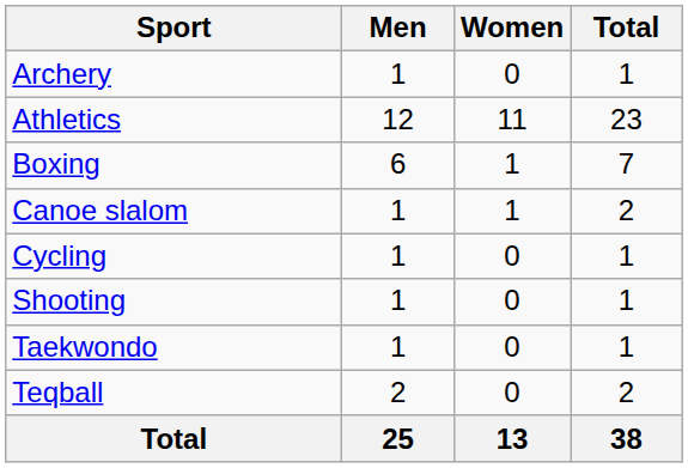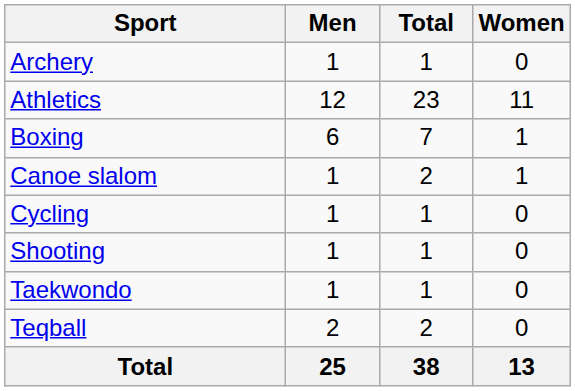 <table class="wikitable sortable" style="text-align:center;">
 <tr>
 <th width=180>Sport</th>
 <th width=55>Men</th>
+<th width=55>Total</th>
 <th width=55>Women</th>
-<th width=55>Total</th>
 </tr>
 <tr>
 <td align=left><a href='#'>Archery</a></td>
 <td>1</td>
+<td>1</td>
 <td>0</td>
-<td>1</td>
 </tr>
 <tr>
 <td align=left><a href='#'>Athletics</a></td>
 <td>12</td>
+<td>23</td>
 <td>11</td>
-<td>23</td>
 </tr>
 <tr>
 <td align=left><a href='#'>Boxing</a></td>
 <td>6</td>
+<td>7</td>
 <td>1</td>
-<td>7</td>
 </tr>
 <tr>
 <td align=left><a href='#'>Canoe slalom</a></td>
 <td>1</td>
+<td>2</td>
 <td>1</td>
-<td>2</td>
 </tr>
 <tr>
 <td align=left><a href='#'>Cycling</a></td>
 <td>1</td>
+<td>1</td>
 <td>0</td>
-<td>1</td>
 </tr>
 <tr>
 <td align=left><a href='#'>Shooting</a></td>
 <td>1</td>
+<td>1</td>
 <td>0</td>
-<td>1</td>
 </tr>
 <tr>
 <td align=left><a href='#'>Taekwondo</a></td>
 <td>1</td>
+<td>1</td>
 <td>0</td>
-<td>1</td>
 </tr>
 <tr>
 <td align=left><a href='#'>Teqball</a></td>
 <td>2</td>
+<td>2</td>
 <td>0</td>
-<td>2</td>
 </tr>
 <tr>
 <th>Total</th>
 <th>25</th>
+<th>38</th>
 <th>13</th>
-<th>38</th>
 </tr>
 </table>
